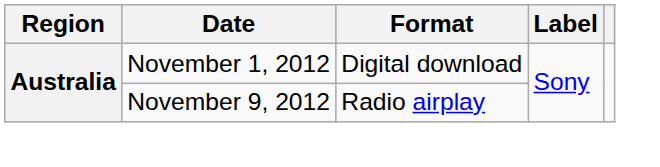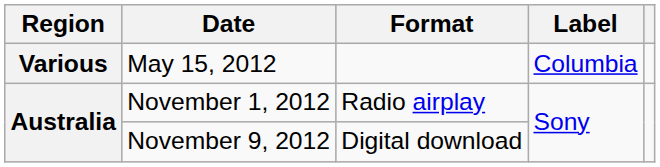 <table class="wikitable plainrowheaders">
 <tr>
 <th scope="col">Region</th>
 <th scope="col">Date</th>
 <th scope="col">Format</th>
 <th scope="col">Label</th>
 <th scope="col"></th>
 </tr>
 <tr>
+<th scope="row">Various</th>
+<td>May 15, 2012</td>
+<td></td>
+<td><a href='#'>Columbia</a></td>
+<td align="center"></td>
+</tr>
+<tr>
 <th rowspan="2" scope="row">Australia</th>
 <td>November 1, 2012</td>
-<td>Digital download</td>
+<td>Radio <a href='#'>airplay</a></td>
 <td rowspan="2"><a href='#'>Sony</a></td>
 <td align="center" rowspan="2"></td>
 </tr>
 <tr>
 <td>November 9, 2012</td>
-<td>Radio <a href='#'>airplay</a></td>
+<td>Digital download</td>
 </tr>
 </table>
